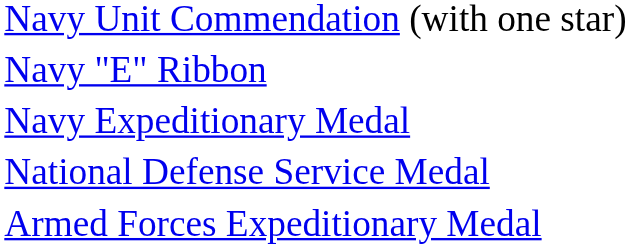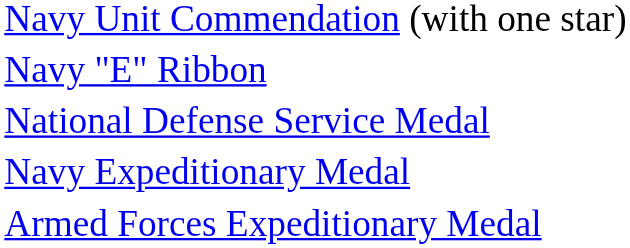 <table>
 <tr>
 <td></td>
 <td><a href='#'>Navy Unit Commendation</a> (with one star)</td>
 </tr>
 <tr>
 <td></td>
 <td><a href='#'>Navy "E" Ribbon</a></td>
 </tr>
 <tr>
 <td></td>
-<td><a href='#'>Navy Expeditionary Medal</a></td>
+<td><a href='#'>National Defense Service Medal</a></td>
 </tr>
 <tr>
 <td></td>
-<td><a href='#'>National Defense Service Medal</a></td>
+<td><a href='#'>Navy Expeditionary Medal</a></td>
 </tr>
 <tr>
 <td></td>
 <td><a href='#'>Armed Forces Expeditionary Medal</a></td>
 </tr>
 </table>
